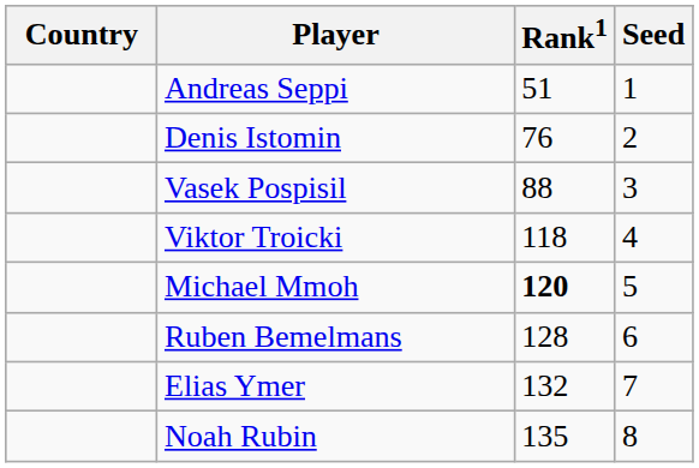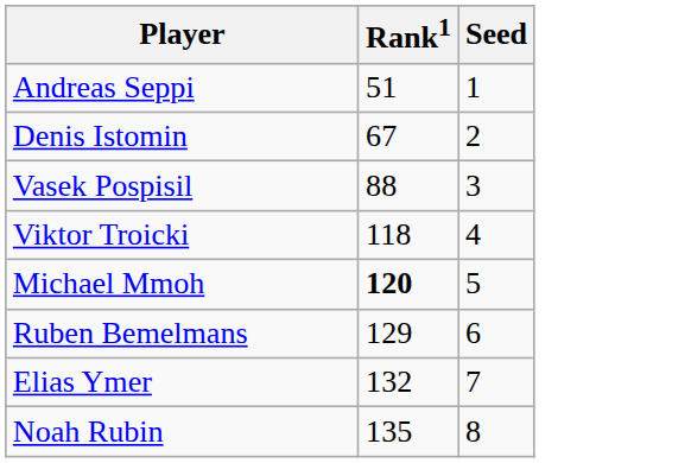 <table class="sortable wikitable">
 <tr>
-<th width="70">Country</th>
 <th width="175">Player</th>
 <th>Rank<sup>1</sup></th>
 <th>Seed</th>
 </tr>
 <tr>
-<td></td>
 <td><a href='#'>Andreas Seppi</a></td>
 <td>51</td>
 <td>1</td>
 </tr>
 <tr>
-<td></td>
 <td><a href='#'>Denis Istomin</a></td>
-<td>76</td>
+<td>67</td>
 <td>2</td>
 </tr>
 <tr>
-<td></td>
 <td><a href='#'>Vasek Pospisil</a></td>
 <td>88</td>
 <td>3</td>
 </tr>
 <tr>
-<td></td>
 <td><a href='#'>Viktor Troicki</a></td>
 <td>118</td>
 <td>4</td>
 </tr>
 <tr>
-<td></td>
 <td><a href='#'>Michael Mmoh</a></td>
 <td><strong>120</strong></td>
 <td>5</td>
 </tr>
 <tr>
-<td></td>
 <td><a href='#'>Ruben Bemelmans</a></td>
-<td>128</td>
+<td>129</td>
 <td>6</td>
 </tr>
 <tr>
-<td></td>
 <td><a href='#'>Elias Ymer</a></td>
 <td>132</td>
 <td>7</td>
 </tr>
 <tr>
-<td></td>
 <td><a href='#'>Noah Rubin</a></td>
 <td>135</td>
 <td>8</td>
 </tr>
 </table>
